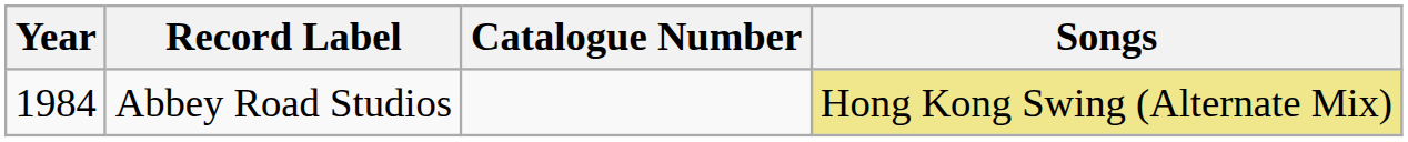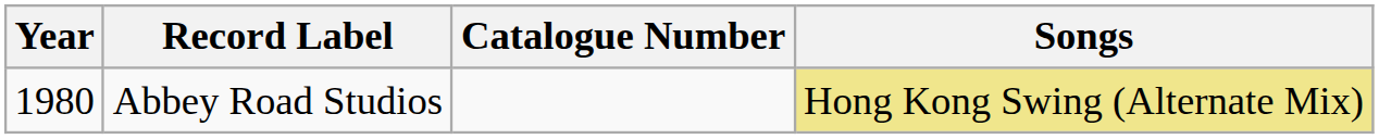 <table class="wikitable">
 <tr>
 <th align="center">Year</th>
 <th align="center">Record Label</th>
 <th align="center">Catalogue Number</th>
 <th align="center">Songs</th>
 </tr>
 <tr>
-<td align="center">1984</td>
+<td align="center">1980</td>
 <td align="center">Abbey Road Studios</td>
 <td align="center"></td>
 <td align="center" style="background: khaki;">Hong Kong Swing (Alternate Mix)</td>
 </tr>
 </table>
